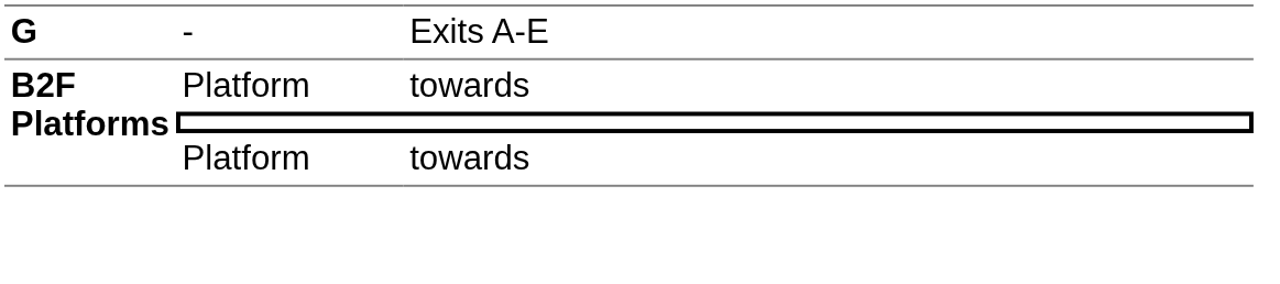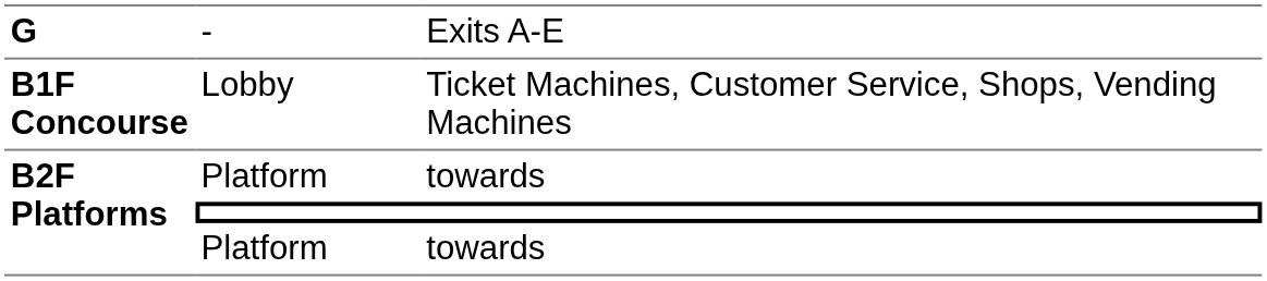 <table table border=0 cellspacing=0 cellpadding=3>
 <tr>
 <td style="border-top:solid 1px gray;border-bottom:solid 1px gray" width=50 valign=top><strong>G</strong></td>
 <td style="border-top:solid 1px gray;border-bottom:solid 1px gray;" width=100 valign=top>-</td>
 <td style="border-top:solid 1px gray;border-bottom:solid 1px gray;" width=390 valign=top>Exits A-E</td>
+</tr>
+<tr>
+<td style="border-bottom:solid 1px gray;" valign=top width=50><strong>B1F<br>Concourse</strong></td>
+<td style="border-bottom:solid 1px gray;" valign=top width=100>Lobby</td>
+<td style="border-bottom:solid 1px gray;" valign=top width=390>Ticket Machines, Customer Service, Shops, Vending Machines</td>
 </tr>
 <tr>
 <td style="border-bottom:solid 1px gray" rowspan=3 valign=top><strong>B2F<br>Platforms</strong></td>
 <td>Platform</td>
 <td>  towards  </td>
 </tr>
 <tr>
 <td style="border-right:solid 2px black;border-left:solid 2px black;border-top:solid 2px black;border-bottom:solid 2px black;text-align:center;" colspan=2></td>
 </tr>
 <tr>
 <td style="border-bottom:solid 1px gray" valign=top>Platform</td>
 <td style="border-bottom:solid 1px gray" valign=top>  towards   </td>
 </tr>
 </table>
